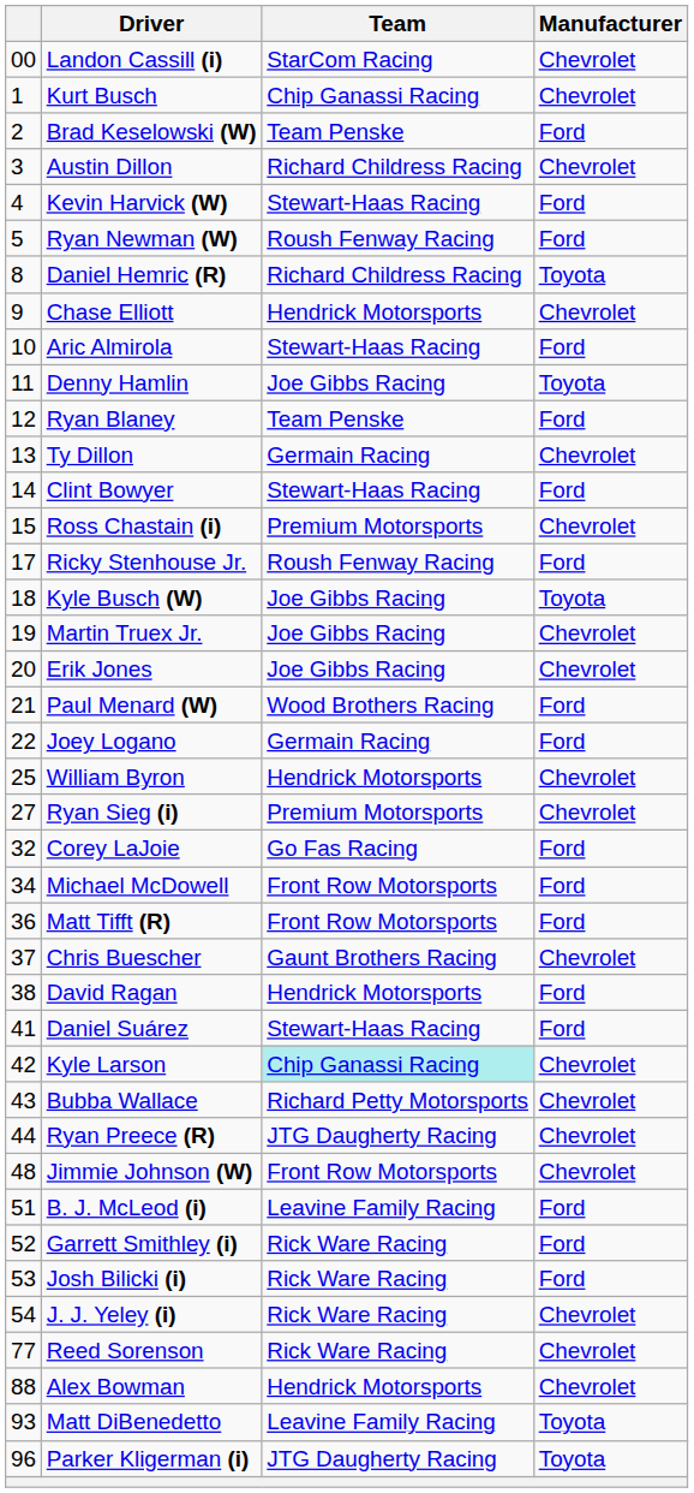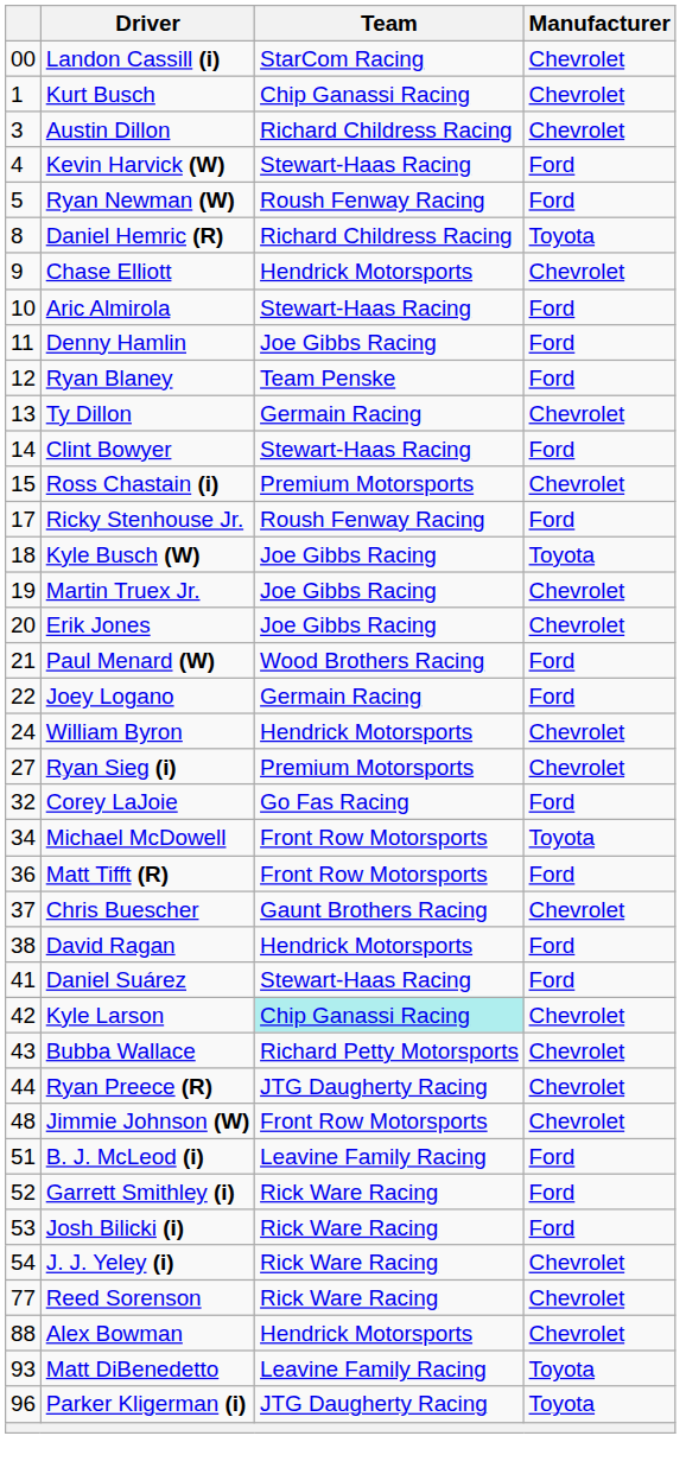 <table class="wikitable" style="font-size:95%">
 <tr>
 <th></th>
 <th>Driver</th>
 <th>Team</th>
 <th>Manufacturer</th>
 </tr>
 <tr>
 <td>00</td>
 <td><a href='#'>Landon Cassill</a> <strong>(i)</strong></td>
 <td><a href='#'>StarCom Racing</a></td>
 <td><a href='#'>Chevrolet</a></td>
 </tr>
 <tr>
 <td>1</td>
 <td><a href='#'>Kurt Busch</a></td>
 <td><a href='#'>Chip Ganassi Racing</a></td>
 <td><a href='#'>Chevrolet</a></td>
-</tr>
-<tr>
-<td>2</td>
-<td><a href='#'>Brad Keselowski</a> <strong>(W)</strong></td>
-<td><a href='#'>Team Penske</a></td>
-<td><a href='#'>Ford</a></td>
 </tr>
 <tr>
 <td>3</td>
 <td><a href='#'>Austin Dillon</a></td>
 <td><a href='#'>Richard Childress Racing</a></td>
 <td><a href='#'>Chevrolet</a></td>
 </tr>
 <tr>
 <td>4</td>
 <td><a href='#'>Kevin Harvick</a> <strong>(W)</strong></td>
 <td><a href='#'>Stewart-Haas Racing</a></td>
 <td><a href='#'>Ford</a></td>
 </tr>
 <tr>
 <td>5</td>
 <td><a href='#'>Ryan Newman</a> <strong>(W)</strong></td>
 <td><a href='#'>Roush Fenway Racing</a></td>
 <td><a href='#'>Ford</a></td>
 </tr>
 <tr>
 <td>8</td>
 <td><a href='#'>Daniel Hemric</a> <strong>(R)</strong></td>
 <td><a href='#'>Richard Childress Racing</a></td>
 <td><a href='#'>Toyota</a></td>
 </tr>
 <tr>
 <td>9</td>
 <td><a href='#'>Chase Elliott</a></td>
 <td><a href='#'>Hendrick Motorsports</a></td>
 <td><a href='#'>Chevrolet</a></td>
 </tr>
 <tr>
 <td>10</td>
 <td><a href='#'>Aric Almirola</a></td>
 <td><a href='#'>Stewart-Haas Racing</a></td>
 <td><a href='#'>Ford</a></td>
 </tr>
 <tr>
 <td>11</td>
 <td><a href='#'>Denny Hamlin</a></td>
 <td><a href='#'>Joe Gibbs Racing</a></td>
-<td><a href='#'>Toyota</a></td>
+<td><a href='#'>Ford</a></td>
 </tr>
 <tr>
 <td>12</td>
 <td><a href='#'>Ryan Blaney</a></td>
 <td><a href='#'>Team Penske</a></td>
 <td><a href='#'>Ford</a></td>
 </tr>
 <tr>
 <td>13</td>
 <td><a href='#'>Ty Dillon</a></td>
 <td><a href='#'>Germain Racing</a></td>
 <td><a href='#'>Chevrolet</a></td>
 </tr>
 <tr>
 <td>14</td>
 <td><a href='#'>Clint Bowyer</a></td>
 <td><a href='#'>Stewart-Haas Racing</a></td>
 <td><a href='#'>Ford</a></td>
 </tr>
 <tr>
 <td>15</td>
 <td><a href='#'>Ross Chastain</a> <strong>(i)</strong></td>
 <td><a href='#'>Premium Motorsports</a></td>
 <td><a href='#'>Chevrolet</a></td>
 </tr>
 <tr>
 <td>17</td>
 <td><a href='#'>Ricky Stenhouse Jr.</a></td>
 <td><a href='#'>Roush Fenway Racing</a></td>
 <td><a href='#'>Ford</a></td>
 </tr>
 <tr>
 <td>18</td>
 <td><a href='#'>Kyle Busch</a> <strong>(W)</strong></td>
 <td><a href='#'>Joe Gibbs Racing</a></td>
 <td><a href='#'>Toyota</a></td>
 </tr>
 <tr>
 <td>19</td>
 <td><a href='#'>Martin Truex Jr.</a></td>
 <td><a href='#'>Joe Gibbs Racing</a></td>
 <td><a href='#'>Chevrolet</a></td>
 </tr>
 <tr>
 <td>20</td>
 <td><a href='#'>Erik Jones</a></td>
 <td><a href='#'>Joe Gibbs Racing</a></td>
 <td><a href='#'>Chevrolet</a></td>
 </tr>
 <tr>
 <td>21</td>
 <td><a href='#'>Paul Menard</a> <strong>(W)</strong></td>
 <td><a href='#'>Wood Brothers Racing</a></td>
 <td><a href='#'>Ford</a></td>
 </tr>
 <tr>
 <td>22</td>
 <td><a href='#'>Joey Logano</a></td>
 <td><a href='#'>Germain Racing</a></td>
 <td><a href='#'>Ford</a></td>
 </tr>
 <tr>
-<td>25</td>
+<td>24</td>
 <td><a href='#'>William Byron</a></td>
 <td><a href='#'>Hendrick Motorsports</a></td>
 <td><a href='#'>Chevrolet</a></td>
 </tr>
 <tr>
 <td>27</td>
 <td><a href='#'>Ryan Sieg</a> <strong>(i)</strong></td>
 <td><a href='#'>Premium Motorsports</a></td>
 <td><a href='#'>Chevrolet</a></td>
 </tr>
 <tr>
 <td>32</td>
 <td><a href='#'>Corey LaJoie</a></td>
 <td><a href='#'>Go Fas Racing</a></td>
 <td><a href='#'>Ford</a></td>
 </tr>
 <tr>
 <td>34</td>
 <td><a href='#'>Michael McDowell</a></td>
 <td><a href='#'>Front Row Motorsports</a></td>
-<td><a href='#'>Ford</a></td>
+<td><a href='#'>Toyota</a></td>
 </tr>
 <tr>
 <td>36</td>
 <td><a href='#'>Matt Tifft</a> <strong>(R)</strong></td>
 <td><a href='#'>Front Row Motorsports</a></td>
 <td><a href='#'>Ford</a></td>
 </tr>
 <tr>
 <td>37</td>
 <td><a href='#'>Chris Buescher</a></td>
 <td><a href='#'>Gaunt Brothers Racing</a></td>
 <td><a href='#'>Chevrolet</a></td>
 </tr>
 <tr>
 <td>38</td>
 <td><a href='#'>David Ragan</a></td>
 <td><a href='#'>Hendrick Motorsports</a></td>
 <td><a href='#'>Ford</a></td>
 </tr>
 <tr>
 <td>41</td>
 <td><a href='#'>Daniel Suárez</a></td>
 <td><a href='#'>Stewart-Haas Racing</a></td>
 <td><a href='#'>Ford</a></td>
 </tr>
 <tr>
 <td>42</td>
 <td><a href='#'>Kyle Larson</a></td>
 <td style="background: paleturquoise;"><a href='#'>Chip Ganassi Racing</a></td>
 <td><a href='#'>Chevrolet</a></td>
 </tr>
 <tr>
 <td>43</td>
 <td><a href='#'>Bubba Wallace</a></td>
 <td><a href='#'>Richard Petty Motorsports</a></td>
 <td><a href='#'>Chevrolet</a></td>
 </tr>
 <tr>
 <td>44</td>
 <td><a href='#'>Ryan Preece</a> <strong>(R)</strong></td>
 <td><a href='#'>JTG Daugherty Racing</a></td>
 <td><a href='#'>Chevrolet</a></td>
 </tr>
 <tr>
 <td>48</td>
 <td><a href='#'>Jimmie Johnson</a> <strong>(W)</strong></td>
 <td><a href='#'>Front Row Motorsports</a></td>
 <td><a href='#'>Chevrolet</a></td>
 </tr>
 <tr>
 <td>51</td>
 <td><a href='#'>B. J. McLeod</a> <strong>(i)</strong></td>
 <td><a href='#'>Leavine Family Racing</a></td>
 <td><a href='#'>Ford</a></td>
 </tr>
 <tr>
 <td>52</td>
 <td><a href='#'>Garrett Smithley</a> <strong>(i)</strong></td>
 <td><a href='#'>Rick Ware Racing</a></td>
 <td><a href='#'>Ford</a></td>
 </tr>
 <tr>
 <td>53</td>
 <td><a href='#'>Josh Bilicki</a> <strong>(i)</strong></td>
 <td><a href='#'>Rick Ware Racing</a></td>
 <td><a href='#'>Ford</a></td>
 </tr>
 <tr>
 <td>54</td>
 <td><a href='#'>J. J. Yeley</a> <strong>(i)</strong></td>
 <td><a href='#'>Rick Ware Racing</a></td>
 <td><a href='#'>Chevrolet</a></td>
 </tr>
 <tr>
 <td>77</td>
 <td><a href='#'>Reed Sorenson</a></td>
 <td><a href='#'>Rick Ware Racing</a></td>
 <td><a href='#'>Chevrolet</a></td>
 </tr>
 <tr>
 <td>88</td>
 <td><a href='#'>Alex Bowman</a></td>
 <td><a href='#'>Hendrick Motorsports</a></td>
 <td><a href='#'>Chevrolet</a></td>
 </tr>
 <tr>
 <td>93</td>
 <td><a href='#'>Matt DiBenedetto</a></td>
 <td><a href='#'>Leavine Family Racing</a></td>
 <td><a href='#'>Toyota</a></td>
 </tr>
 <tr>
 <td>96</td>
 <td><a href='#'>Parker Kligerman</a> <strong>(i)</strong></td>
 <td><a href='#'>JTG Daugherty Racing</a></td>
 <td><a href='#'>Toyota</a></td>
 </tr>
 <tr>
 <th colspan="4"></th>
 </tr>
 </table>
